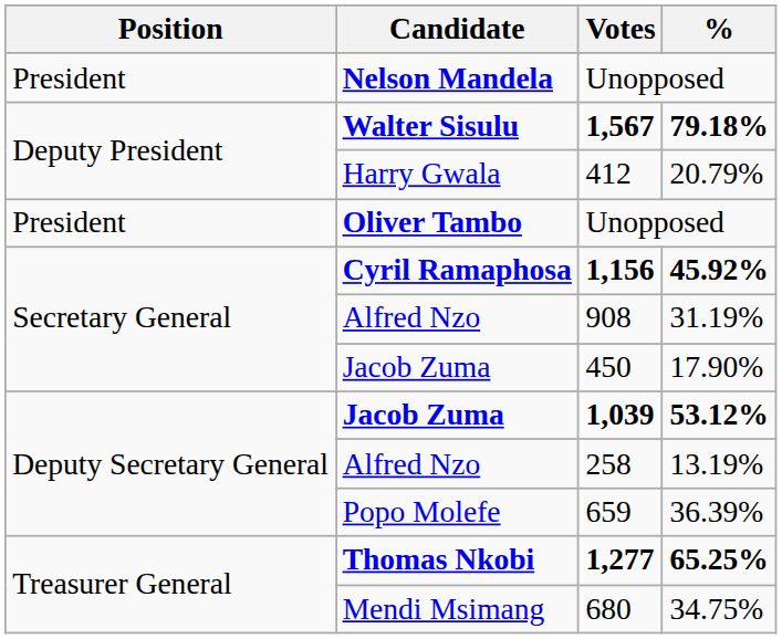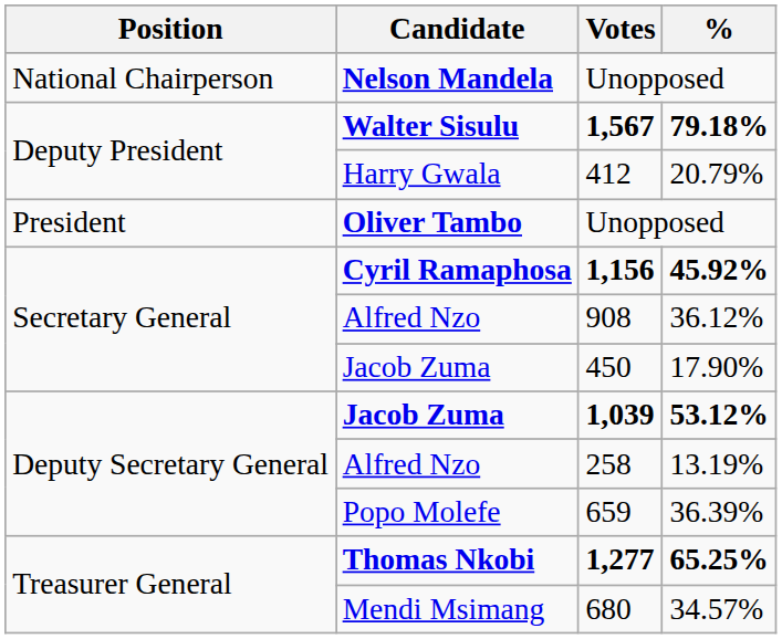 <table class="wikitable">
 <tr>
 <th>Position</th>
 <th>Candidate</th>
 <th>Votes</th>
 <th>%</th>
 </tr>
 <tr>
-<td>President</td>
+<td>National Chairperson</td>
 <td><strong><a href='#'>Nelson Mandela</a></strong></td>
 <td colspan="2">Unopposed</td>
 </tr>
 <tr>
 <td rowspan="2">Deputy President</td>
 <td><strong><a href='#'>Walter Sisulu</a></strong></td>
 <td><strong>1,567</strong></td>
 <td><strong>79.18%</strong></td>
 </tr>
 <tr>
 <td><a href='#'>Harry Gwala</a></td>
 <td>412</td>
 <td>20.79%</td>
 </tr>
 <tr>
 <td>President</td>
 <td><strong><a href='#'>Oliver Tambo</a></strong></td>
 <td colspan="2">Unopposed</td>
 </tr>
 <tr>
 <td rowspan="3">Secretary General</td>
 <td><strong><a href='#'>Cyril Ramaphosa</a></strong></td>
 <td><strong>1,156</strong></td>
 <td><strong>45.92%</strong></td>
 </tr>
 <tr>
 <td><a href='#'>Alfred Nzo</a></td>
 <td>908</td>
-<td>31.19%</td>
+<td>36.12%</td>
 </tr>
 <tr>
 <td><a href='#'>Jacob Zuma</a></td>
 <td>450</td>
 <td>17.90%</td>
 </tr>
 <tr>
 <td rowspan="3">Deputy Secretary General</td>
 <td><strong><a href='#'>Jacob Zuma</a></strong></td>
 <td><strong>1,039</strong></td>
 <td><strong>53.12%</strong></td>
 </tr>
 <tr>
 <td><a href='#'>Alfred Nzo</a></td>
 <td>258</td>
 <td>13.19%</td>
 </tr>
 <tr>
 <td><a href='#'>Popo Molefe</a></td>
 <td>659</td>
 <td>36.39%</td>
 </tr>
 <tr>
 <td rowspan="2">Treasurer General</td>
 <td><strong><a href='#'>Thomas Nkobi</a></strong></td>
 <td><strong>1,277</strong></td>
 <td><strong>65.25%</strong></td>
 </tr>
 <tr>
 <td><a href='#'>Mendi Msimang</a></td>
 <td>680</td>
-<td>34.75%</td>
+<td>34.57%</td>
 </tr>
 </table>
